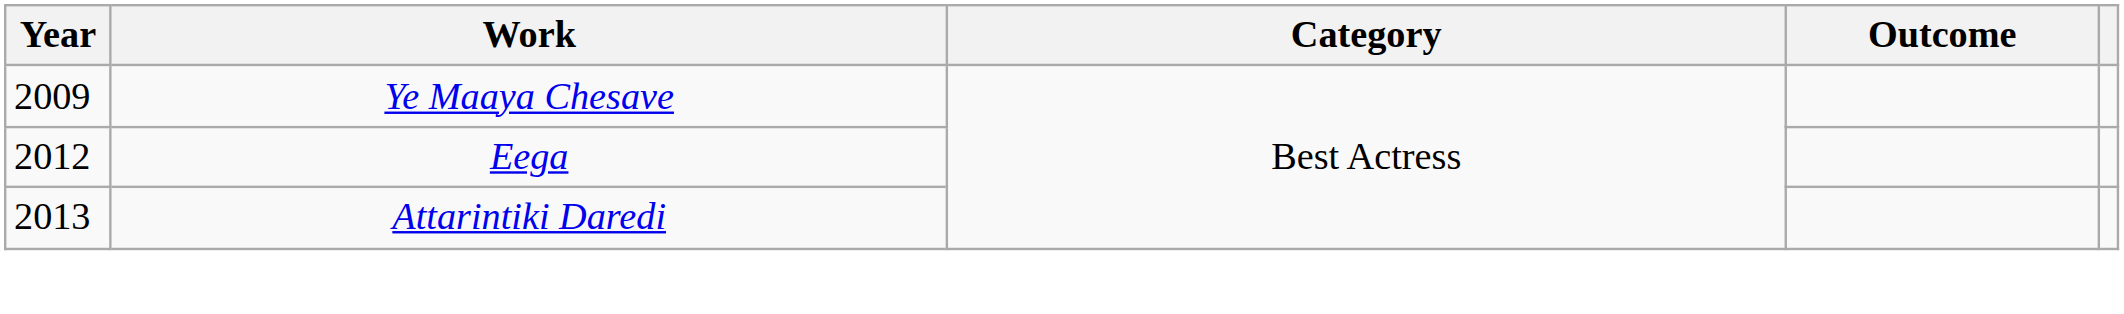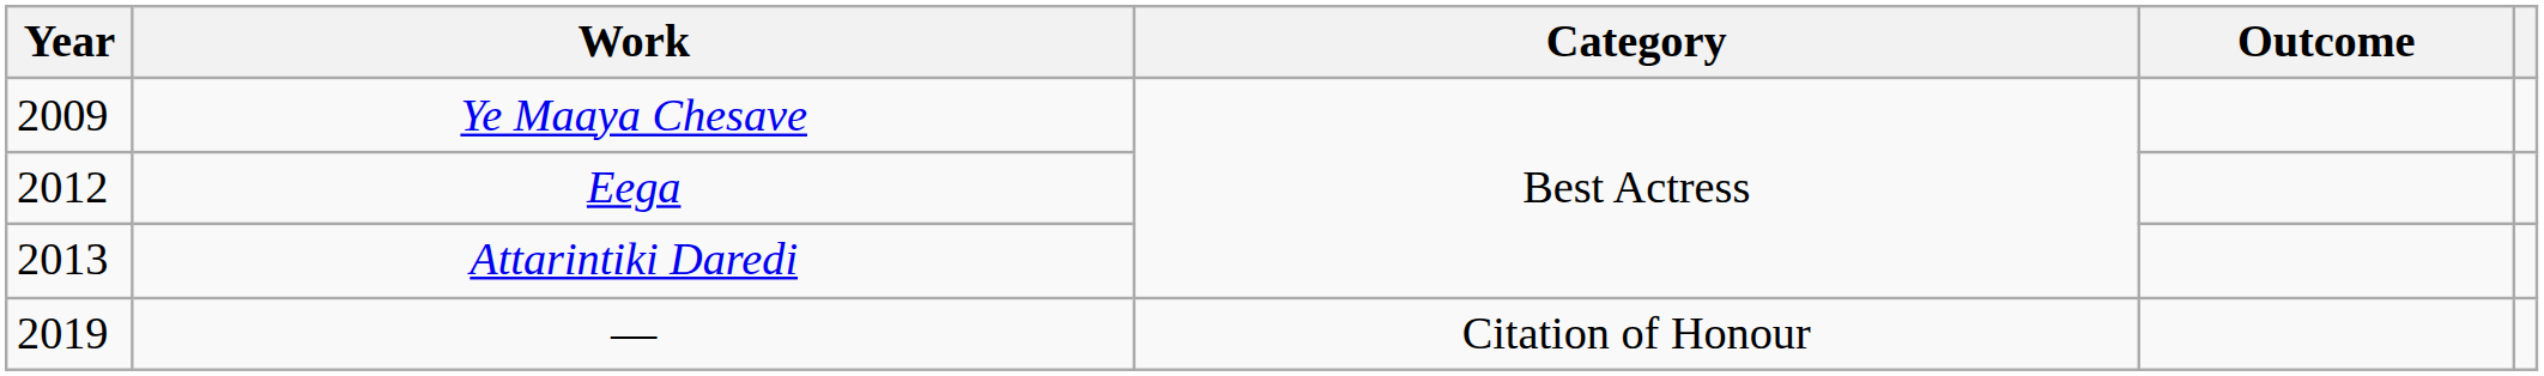 <table class="wikitable" style="width:70%;">
 <tr>
 <th width=5%>Year</th>
 <th style="width:40%;">Work</th>
 <th style="width:40%;">Category</th>
 <th style="width:15%;">Outcome</th>
 <th scope="col" style="width:5%;"></th>
 </tr>
 <tr>
 <td style="text-align:left;">2009</td>
 <td style="text-align:center;"><em><a href='#'>Ye Maaya Chesave</a></em></td>
 <td rowspan="3" style="text-align:center;">Best Actress</td>
 <td></td>
 <td style="text-align:center;"></td>
 </tr>
 <tr>
 <td style="text-align:left;">2012</td>
 <td style="text-align:center;"><em><a href='#'>Eega</a></em></td>
 <td></td>
 <td style="text-align:center;"></td>
 </tr>
 <tr>
 <td style="text-align:left;">2013</td>
 <td style="text-align:center;"><em><a href='#'>Attarintiki Daredi</a></em></td>
 <td></td>
 <td style="text-align:center;"></td>
 </tr>
+<tr>
+<td style="text-align:left;">2019</td>
+<td style="text-align:center;">—</td>
+<td style="text-align:center;">Citation of Honour</td>
+<td></td>
+<td style="text-align:center;"></td>
+</tr>
 </table>
